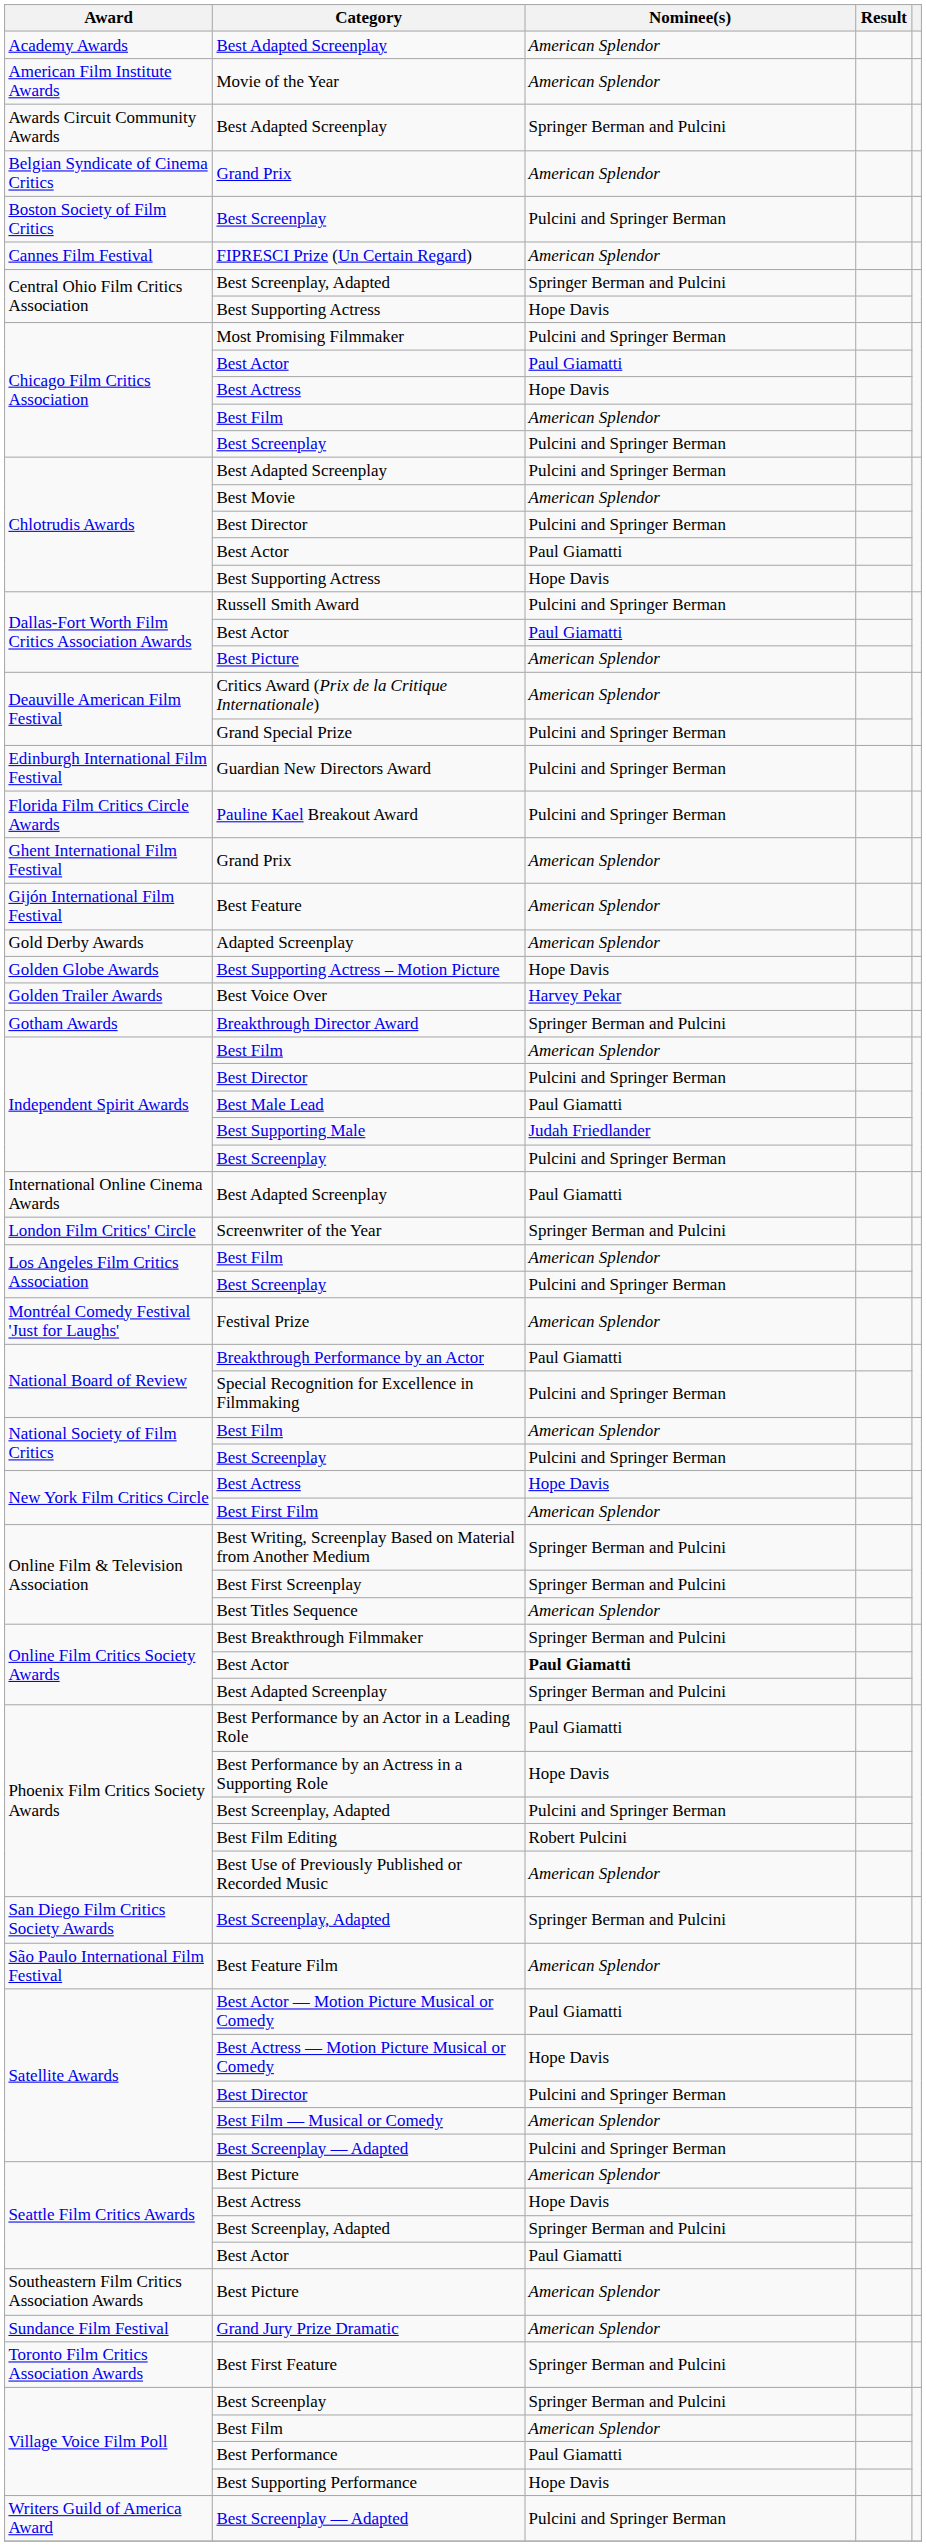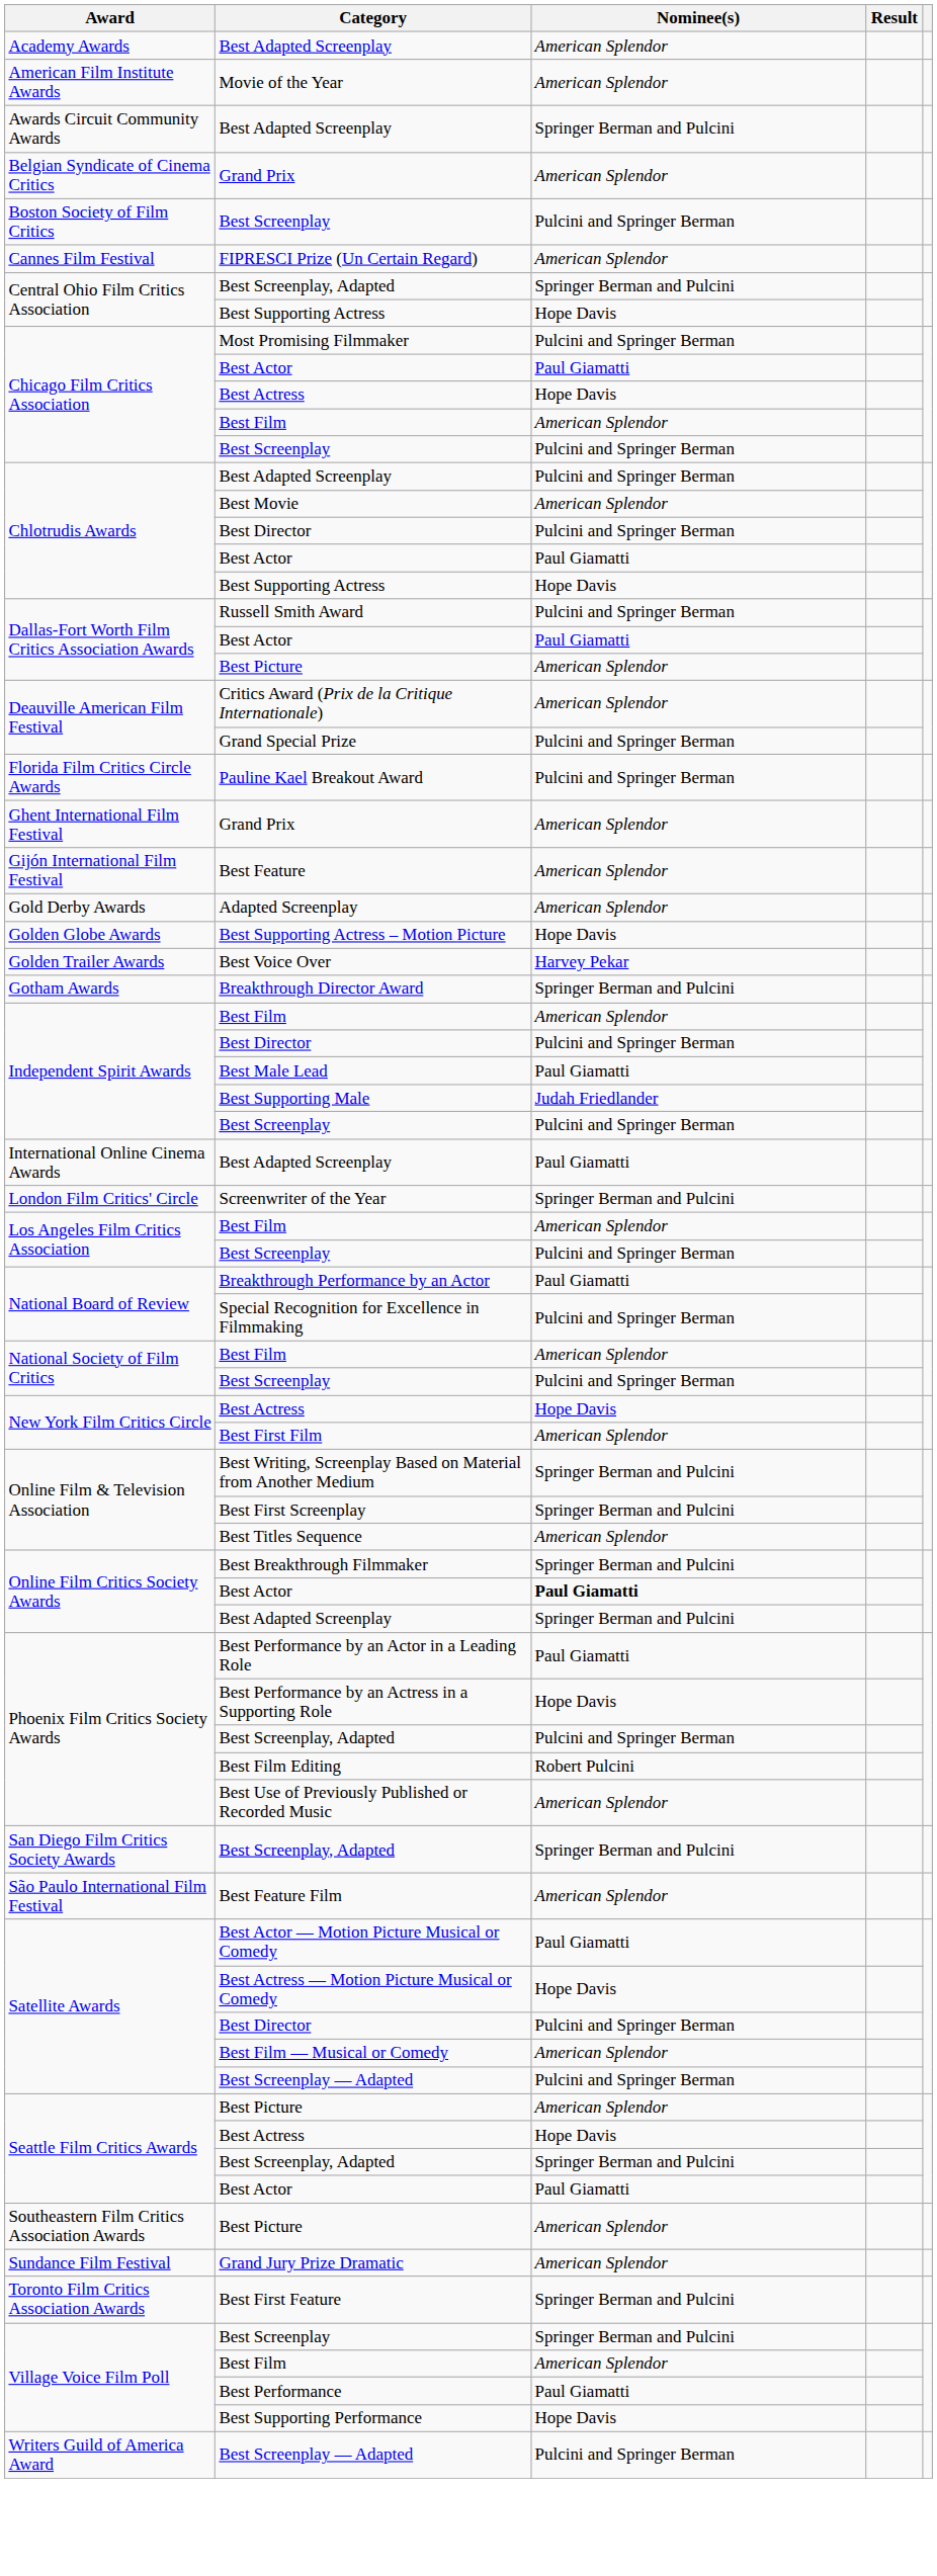 <table class="wikitable sortable" style="width:98%">
 <tr>
 <th scope="col" style="width:22%;">Award</th>
 <th scope="col" style="width:33%;">Category</th>
 <th scope="col" style="width:35%;">Nominee(s)</th>
 <th scope="col" style="width:6%;">Result</th>
 <th scope="col" class="unsortable" style="width:1%;"></th>
 </tr>
 <tr>
 <td><a href='#'>Academy Awards</a></td>
 <td><a href='#'>Best Adapted Screenplay</a></td>
 <td><em>American Splendor</em></td>
 <td></td>
 <td style="text-align: center;"></td>
 </tr>
 <tr>
 <td><a href='#'>American Film Institute Awards</a></td>
 <td>Movie of the Year</td>
 <td><em>American Splendor</em></td>
 <td></td>
 <td style="text-align: center;"></td>
 </tr>
 <tr>
 <td>Awards Circuit Community Awards</td>
 <td>Best Adapted Screenplay</td>
 <td>Springer Berman and Pulcini</td>
 <td></td>
 <td style="text-align: center;"></td>
 </tr>
 <tr>
 <td><a href='#'>Belgian Syndicate of Cinema Critics</a></td>
 <td><a href='#'>Grand Prix</a></td>
 <td><em>American Splendor</em></td>
 <td></td>
 <td style="text-align: center;"></td>
 </tr>
 <tr>
 <td><a href='#'>Boston Society of Film Critics</a></td>
 <td><a href='#'>Best Screenplay</a></td>
 <td>Pulcini and Springer Berman</td>
 <td></td>
 <td style="text-align:center;"></td>
 </tr>
 <tr>
 <td><a href='#'>Cannes Film Festival</a></td>
 <td><a href='#'>FIPRESCI Prize</a> (<a href='#'>Un Certain Regard</a>)</td>
 <td><em>American Splendor</em></td>
 <td></td>
 <td style="text-align:center;"></td>
 </tr>
 <tr>
 <td rowspan="2">Central Ohio Film Critics Association</td>
 <td>Best Screenplay, Adapted</td>
 <td>Springer Berman and Pulcini</td>
 <td></td>
 <td rowspan = 2 style="text-align:center;"></td>
 </tr>
 <tr>
 <td>Best Supporting Actress</td>
 <td>Hope Davis</td>
 <td></td>
 </tr>
 <tr>
 <td rowspan="5"><a href='#'>Chicago Film Critics Association</a></td>
 <td>Most Promising Filmmaker</td>
 <td>Pulcini and Springer Berman</td>
 <td></td>
 <td rowspan="5" style="text-align:center;"></td>
 </tr>
 <tr>
 <td><a href='#'>Best Actor</a></td>
 <td><a href='#'>Paul Giamatti</a></td>
 <td></td>
 </tr>
 <tr>
 <td><a href='#'>Best Actress</a></td>
 <td>Hope Davis</td>
 <td></td>
 </tr>
 <tr>
 <td><a href='#'>Best Film</a></td>
 <td><em>American Splendor</em></td>
 <td></td>
 </tr>
 <tr>
 <td><a href='#'>Best Screenplay</a></td>
 <td>Pulcini and Springer Berman</td>
 <td></td>
 </tr>
 <tr>
 <td rowspan="5"><a href='#'>Chlotrudis Awards</a></td>
 <td>Best Adapted Screenplay</td>
 <td>Pulcini and Springer Berman</td>
 <td></td>
 <td rowspan="5" style="text-align:center;"></td>
 </tr>
 <tr>
 <td>Best Movie</td>
 <td><em>American Splendor</em></td>
 <td></td>
 </tr>
 <tr>
 <td>Best Director</td>
 <td>Pulcini and Springer Berman</td>
 <td></td>
 </tr>
 <tr>
 <td>Best Actor</td>
 <td>Paul Giamatti</td>
 <td></td>
 </tr>
 <tr>
 <td>Best Supporting Actress</td>
 <td>Hope Davis</td>
 <td></td>
 </tr>
 <tr>
 <td rowspan="3"><a href='#'>Dallas-Fort Worth Film Critics Association Awards</a></td>
 <td>Russell Smith Award</td>
 <td>Pulcini and Springer Berman</td>
 <td></td>
 <td rowspan="3" style="text-align:center;"></td>
 </tr>
 <tr>
 <td>Best Actor</td>
 <td><a href='#'>Paul Giamatti</a></td>
 <td></td>
 </tr>
 <tr>
 <td><a href='#'>Best Picture</a></td>
 <td><em>American Splendor</em></td>
 <td></td>
 </tr>
 <tr>
 <td rowspan="2"><a href='#'>Deauville American Film Festival</a></td>
 <td>Critics Award (<em>Prix de la Critique Internationale</em>)</td>
 <td><em>American Splendor</em></td>
 <td></td>
 <td rowspan="2" style="text-align:center;"></td>
 </tr>
 <tr>
 <td>Grand Special Prize</td>
 <td>Pulcini and Springer Berman</td>
 <td></td>
 </tr>
 <tr>
-<td><a href='#'>Edinburgh International Film Festival</a></td>
-<td>Guardian New Directors Award</td>
-<td>Pulcini and Springer Berman</td>
-<td></td>
-<td style="text-align: center;"></td>
-</tr>
-<tr>
 <td><a href='#'>Florida Film Critics Circle Awards</a></td>
 <td><a href='#'>Pauline Kael</a> Breakout Award</td>
 <td>Pulcini and Springer Berman</td>
 <td></td>
 <td style="text-align: center;"></td>
 </tr>
 <tr>
 <td><a href='#'>Ghent International Film Festival</a></td>
 <td>Grand Prix</td>
 <td><em>American Splendor</em></td>
 <td></td>
 <td style="text-align: center;"></td>
 </tr>
 <tr>
 <td><a href='#'>Gijón International Film Festival</a></td>
 <td>Best Feature</td>
 <td><em>American Splendor</em></td>
 <td></td>
 <td style="text-align: center;"></td>
 </tr>
 <tr>
 <td>Gold Derby Awards</td>
 <td>Adapted Screenplay</td>
 <td><em>American Splendor</em></td>
 <td></td>
 <td style="text-align: center;"></td>
 </tr>
 <tr>
 <td><a href='#'>Golden Globe Awards</a></td>
 <td><a href='#'>Best Supporting Actress – Motion Picture</a></td>
 <td>Hope Davis</td>
 <td></td>
 <td style="text-align: center;"></td>
 </tr>
 <tr>
 <td><a href='#'>Golden Trailer Awards</a></td>
 <td>Best Voice Over</td>
 <td><a href='#'>Harvey Pekar</a></td>
 <td></td>
 <td style="text-align: center;"></td>
 </tr>
 <tr>
 <td><a href='#'>Gotham Awards</a></td>
 <td><a href='#'>Breakthrough Director Award</a></td>
 <td>Springer Berman and Pulcini</td>
 <td></td>
 <td style="text-align: center;"></td>
 </tr>
 <tr>
 <td rowspan="5"><a href='#'>Independent Spirit Awards</a></td>
 <td><a href='#'>Best Film</a></td>
 <td><em>American Splendor</em></td>
 <td></td>
 <td rowspan="5" style="text-align: center;"></td>
 </tr>
 <tr>
 <td><a href='#'>Best Director</a></td>
 <td>Pulcini and Springer Berman</td>
 <td></td>
 </tr>
 <tr>
 <td><a href='#'>Best Male Lead</a></td>
 <td>Paul Giamatti</td>
 <td></td>
 </tr>
 <tr>
 <td><a href='#'>Best Supporting Male</a></td>
 <td><a href='#'>Judah Friedlander</a></td>
 <td></td>
 </tr>
 <tr>
 <td><a href='#'>Best Screenplay</a></td>
 <td>Pulcini and Springer Berman</td>
 <td></td>
 </tr>
 <tr>
 <td>International Online Cinema Awards</td>
 <td>Best Adapted Screenplay</td>
 <td>Paul Giamatti</td>
 <td></td>
 <td style="text-align: center;"></td>
 </tr>
 <tr>
 <td><a href='#'>London Film Critics' Circle</a></td>
 <td>Screenwriter of the Year</td>
 <td>Springer Berman and Pulcini</td>
 <td></td>
 <td style="text-align: center;"></td>
 </tr>
 <tr>
 <td rowspan="2"><a href='#'>Los Angeles Film Critics Association</a></td>
 <td><a href='#'>Best Film</a></td>
 <td><em>American Splendor</em></td>
 <td></td>
 <td rowspan="2" style="text-align:center;"></td>
 </tr>
 <tr>
 <td><a href='#'>Best Screenplay</a></td>
 <td>Pulcini and Springer Berman</td>
 <td></td>
-</tr>
-<tr>
-<td><a href='#'>Montréal Comedy Festival 'Just for Laughs'</a></td>
-<td>Festival Prize</td>
-<td><em>American Splendor</em></td>
-<td></td>
-<td style="text-align: center;"></td>
 </tr>
 <tr>
 <td rowspan="2"><a href='#'>National Board of Review</a></td>
 <td><a href='#'>Breakthrough Performance by an Actor</a></td>
 <td>Paul Giamatti</td>
 <td></td>
 <td rowspan="2" style="text-align:center;"></td>
 </tr>
 <tr>
 <td>Special Recognition for Excellence in Filmmaking</td>
 <td>Pulcini and Springer Berman</td>
 <td></td>
 </tr>
 <tr>
 <td rowspan="2"><a href='#'>National Society of Film Critics</a></td>
 <td><a href='#'>Best Film</a></td>
 <td><em>American Splendor</em></td>
 <td></td>
 <td rowspan="2" style="text-align: center;"></td>
 </tr>
 <tr>
 <td><a href='#'>Best Screenplay</a></td>
 <td>Pulcini and Springer Berman</td>
 <td></td>
 </tr>
 <tr>
 <td rowspan="2"><a href='#'>New York Film Critics Circle</a></td>
 <td><a href='#'>Best Actress</a></td>
 <td><a href='#'>Hope Davis</a></td>
 <td></td>
 <td rowspan="2" style="text-align: center;"></td>
 </tr>
 <tr>
 <td><a href='#'>Best First Film</a></td>
 <td><em>American Splendor</em></td>
 <td></td>
 </tr>
 <tr>
 <td rowspan="3">Online Film & Television Association</td>
 <td>Best Writing, Screenplay Based on Material from Another Medium</td>
 <td>Springer Berman and Pulcini</td>
 <td></td>
 <td rowspan="3" style="text-align: center;"></td>
 </tr>
 <tr>
 <td>Best First Screenplay</td>
 <td>Springer Berman and Pulcini</td>
 <td></td>
 </tr>
 <tr>
 <td>Best Titles Sequence</td>
 <td><em>American Splendor</em></td>
 <td></td>
 </tr>
 <tr>
 <td rowspan="3"><a href='#'>Online Film Critics Society Awards</a></td>
 <td>Best Breakthrough Filmmaker</td>
 <td>Springer Berman and Pulcini</td>
 <td></td>
 <td rowspan="3" style="text-align: center;"></td>
 </tr>
 <tr>
 <td>Best Actor</td>
 <td><strong>Paul Giamatti</strong></td>
 <td></td>
 </tr>
 <tr>
 <td>Best Adapted Screenplay</td>
 <td>Springer Berman and Pulcini</td>
 <td></td>
 </tr>
 <tr>
 <td rowspan="5">Phoenix Film Critics Society Awards</td>
 <td>Best Performance by an Actor in a Leading Role</td>
 <td>Paul Giamatti</td>
 <td></td>
 <td rowspan="5" style="text-align: center;"></td>
 </tr>
 <tr>
 <td>Best Performance by an Actress in a Supporting Role</td>
 <td>Hope Davis</td>
 <td></td>
 </tr>
 <tr>
 <td>Best Screenplay, Adapted</td>
 <td>Pulcini and Springer Berman</td>
 <td></td>
 </tr>
 <tr>
 <td>Best Film Editing</td>
 <td>Robert Pulcini</td>
 <td></td>
 </tr>
 <tr>
 <td>Best Use of Previously Published or Recorded Music</td>
 <td><em>American Splendor</em></td>
 <td></td>
 </tr>
 <tr>
 <td><a href='#'>San Diego Film Critics Society Awards</a></td>
 <td><a href='#'>Best Screenplay, Adapted</a></td>
 <td>Springer Berman and Pulcini</td>
 <td></td>
 <td style="text-align: center;"></td>
 </tr>
 <tr>
 <td><a href='#'>São Paulo International Film Festival</a></td>
 <td>Best Feature Film</td>
 <td><em>American Splendor</em></td>
 <td></td>
 <td style="text-align: center;"></td>
 </tr>
 <tr>
 <td rowspan="5"><a href='#'>Satellite Awards</a></td>
 <td><a href='#'>Best Actor — Motion Picture Musical or Comedy</a></td>
 <td>Paul Giamatti</td>
 <td></td>
 <td rowspan="5" style="text-align: center;"></td>
 </tr>
 <tr>
 <td><a href='#'>Best Actress — Motion Picture Musical or Comedy</a></td>
 <td>Hope Davis</td>
 <td></td>
 </tr>
 <tr>
 <td><a href='#'>Best Director</a></td>
 <td>Pulcini and Springer Berman</td>
 <td></td>
 </tr>
 <tr>
 <td><a href='#'>Best Film — Musical or Comedy</a></td>
 <td><em>American Splendor</em></td>
 <td></td>
 </tr>
 <tr>
 <td><a href='#'>Best Screenplay — Adapted</a></td>
 <td>Pulcini and Springer Berman</td>
 <td></td>
 </tr>
 <tr>
 <td rowspan = "4"><a href='#'>Seattle Film Critics Awards</a></td>
 <td>Best Picture</td>
 <td><em>American Splendor</em></td>
 <td></td>
 <td rowspan = "4" style="text-align: center;"></td>
 </tr>
 <tr>
 <td>Best Actress</td>
 <td>Hope Davis</td>
 <td></td>
 </tr>
 <tr>
 <td>Best Screenplay, Adapted</td>
 <td>Springer Berman and Pulcini</td>
 <td></td>
 </tr>
 <tr>
 <td>Best Actor</td>
 <td>Paul Giamatti</td>
 <td></td>
 </tr>
 <tr>
 <td>Southeastern Film Critics Association Awards</td>
 <td>Best Picture</td>
 <td><em>American Splendor</em></td>
 <td></td>
 <td style="text-align: center;"></td>
 </tr>
 <tr>
 <td><a href='#'>Sundance Film Festival</a></td>
 <td><a href='#'>Grand Jury Prize Dramatic</a></td>
 <td><em>American Splendor</em></td>
 <td></td>
 <td style="text-align: center;"></td>
 </tr>
 <tr>
 <td><a href='#'>Toronto Film Critics Association Awards</a></td>
 <td>Best First Feature</td>
 <td>Springer Berman and Pulcini</td>
 <td></td>
 <td style="text-align: center;"></td>
 </tr>
 <tr>
 <td rowspan = "4"><a href='#'>Village Voice Film Poll</a></td>
 <td>Best Screenplay</td>
 <td>Springer Berman and Pulcini</td>
 <td></td>
 <td rowspan = "4" style="text-align: center;"></td>
 </tr>
 <tr>
 <td>Best Film</td>
 <td><em>American Splendor</em></td>
 <td></td>
 </tr>
 <tr>
 <td>Best Performance</td>
 <td>Paul Giamatti</td>
 <td></td>
 </tr>
 <tr>
 <td>Best Supporting Performance</td>
 <td>Hope Davis</td>
 <td></td>
 </tr>
 <tr>
 <td><a href='#'>Writers Guild of America Award</a></td>
 <td><a href='#'>Best Screenplay — Adapted</a></td>
 <td>Pulcini and Springer Berman</td>
 <td></td>
 <td style="text-align: center;"></td>
 </tr>
 <tr>
 </tr>
 </table>
